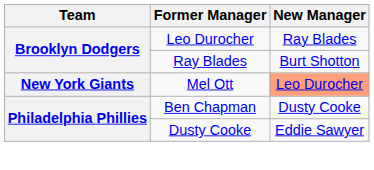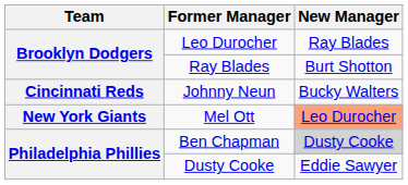 <table class="wikitable plainrowheaders" style="text-align:center;">
 <tr>
 <th>Team</th>
 <th>Former Manager</th>
 <th>New Manager</th>
 </tr>
 <tr>
 <th rowspan="2" scope="row" style="text-align:center;"><a href='#'>Brooklyn Dodgers</a></th>
 <td><a href='#'>Leo Durocher</a></td>
 <td><a href='#'>Ray Blades</a></td>
 </tr>
 <tr>
 <td><a href='#'>Ray Blades</a></td>
 <td><a href='#'>Burt Shotton</a></td>
 </tr>
 <tr>
+<th scope="row" style="text-align:center;"><a href='#'>Cincinnati Reds</a></th>
+<td><a href='#'>Johnny Neun</a></td>
+<td><a href='#'>Bucky Walters</a></td>
+</tr>
+<tr>
 <th scope="row" style="text-align:center;"><a href='#'>New York Giants</a></th>
 <td><a href='#'>Mel Ott</a></td>
 <td style="background: lightsalmon;"><a href='#'>Leo Durocher</a></td>
 </tr>
 <tr>
 <th rowspan="2" scope="row" style="text-align:center;"><a href='#'>Philadelphia Phillies</a></th>
 <td><a href='#'>Ben Chapman</a></td>
-<td><a href='#'>Dusty Cooke</a></td>
+<td style="background: lightgrey;"><a href='#'>Dusty Cooke</a></td>
 </tr>
 <tr>
 <td><a href='#'>Dusty Cooke</a></td>
 <td><a href='#'>Eddie Sawyer</a></td>
 </tr>
 </table>
